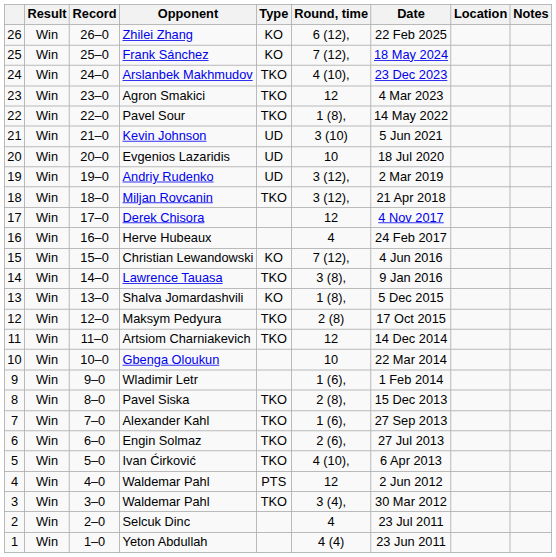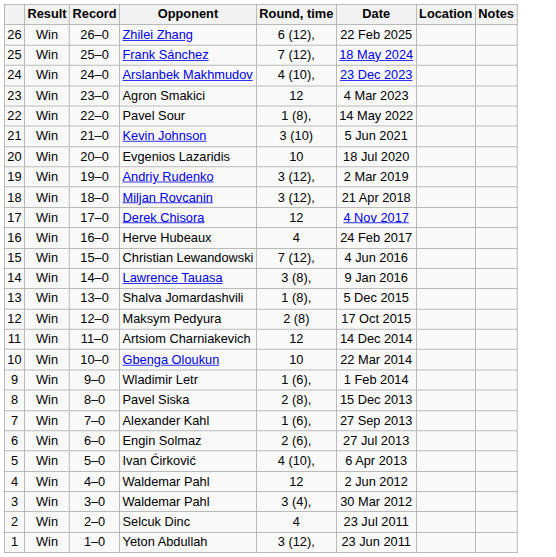 <table class="wikitable" style="text-align:center">
 <tr>
 <th></th>
 <th>Result</th>
 <th>Record</th>
 <th>Opponent</th>
-<th>Type</th>
 <th>Round, time</th>
 <th>Date</th>
 <th>Location</th>
 <th>Notes</th>
 </tr>
 <tr>
 <td>26</td>
 <td>Win</td>
 <td>26–0</td>
 <td style="text-align:left;"><a href='#'>Zhilei Zhang</a></td>
-<td>KO</td>
 <td>6 (12), </td>
 <td>22 Feb 2025</td>
 <td style="text-align:left;"></td>
 <td style="text-align:left;"></td>
 </tr>
 <tr>
 <td>25</td>
 <td>Win</td>
 <td>25–0</td>
 <td style="text-align:left;"><a href='#'>Frank Sánchez</a></td>
-<td>KO</td>
 <td>7 (12), </td>
 <td><a href='#'>18 May 2024</a></td>
 <td style="text-align:left;"></td>
 <td style="text-align:left;"></td>
 </tr>
 <tr>
 <td>24</td>
 <td>Win</td>
 <td>24–0</td>
 <td style="text-align:left;"><a href='#'>Arslanbek Makhmudov</a></td>
-<td>TKO</td>
 <td>4 (10), </td>
 <td><a href='#'>23 Dec 2023</a></td>
 <td style="text-align:left;"></td>
 <td style="text-align:left;"></td>
 </tr>
 <tr>
 <td>23</td>
 <td>Win</td>
 <td>23–0</td>
 <td style="text-align:left;">Agron Smakici</td>
-<td>TKO</td>
 <td>12</td>
 <td>4 Mar 2023</td>
 <td style="text-align:left;"></td>
 <td style="text-align:left;"></td>
 </tr>
 <tr>
 <td>22</td>
 <td>Win</td>
 <td>22–0</td>
 <td style="text-align:left;">Pavel Sour</td>
-<td>TKO</td>
 <td>1 (8), </td>
 <td>14 May 2022</td>
 <td style="text-align:left;"></td>
 <td></td>
 </tr>
 <tr>
 <td>21</td>
 <td>Win</td>
 <td>21–0</td>
 <td style="text-align:left;"><a href='#'>Kevin Johnson</a></td>
-<td>UD</td>
 <td>3 (10)</td>
 <td>5 Jun 2021</td>
 <td style="text-align:left;"></td>
 <td style="text-align:left;"></td>
 </tr>
 <tr>
 <td>20</td>
 <td>Win</td>
 <td>20–0</td>
 <td style="text-align:left;">Evgenios Lazaridis</td>
-<td>UD</td>
 <td>10</td>
 <td>18 Jul 2020</td>
 <td style="text-align:left;"></td>
 <td style="text-align:left;"></td>
 </tr>
 <tr>
 <td>19</td>
 <td>Win</td>
 <td>19–0</td>
 <td style="text-align:left;"><a href='#'>Andriy Rudenko</a></td>
-<td>UD</td>
 <td>3 (12), </td>
 <td>2 Mar 2019</td>
 <td style="text-align:left;"></td>
 <td style="text-align:left;"></td>
 </tr>
 <tr>
 <td>18</td>
 <td>Win</td>
 <td>18–0</td>
 <td style="text-align:left;"><a href='#'>Miljan Rovcanin</a></td>
-<td>TKO</td>
 <td>3 (12), </td>
 <td>21 Apr 2018</td>
 <td style="text-align:left;"></td>
 <td style="text-align:left;"></td>
 </tr>
 <tr>
 <td>17</td>
 <td>Win</td>
 <td>17–0</td>
 <td style="text-align:left;"><a href='#'>Derek Chisora</a></td>
-<td></td>
 <td>12</td>
 <td><a href='#'>4 Nov 2017</a></td>
 <td style="text-align:left;"></td>
 <td style="text-align:left;"></td>
 </tr>
 <tr>
 <td>16</td>
 <td>Win</td>
 <td>16–0</td>
 <td style="text-align:left;">Herve Hubeaux</td>
-<td></td>
 <td>4</td>
 <td>24 Feb 2017</td>
 <td style="text-align:left;"></td>
 <td style="text-align:left;"></td>
 </tr>
 <tr>
 <td>15</td>
 <td>Win</td>
 <td>15–0</td>
 <td style="text-align:left;">Christian Lewandowski</td>
-<td>KO</td>
 <td>7 (12), </td>
 <td>4 Jun 2016</td>
 <td style="text-align:left;"></td>
 <td style="text-align:left;"></td>
 </tr>
 <tr>
 <td>14</td>
 <td>Win</td>
 <td>14–0</td>
 <td style="text-align:left;"><a href='#'>Lawrence Tauasa</a></td>
-<td>TKO</td>
 <td>3 (8), </td>
 <td>9 Jan 2016</td>
 <td style="text-align:left;"></td>
 <td></td>
 </tr>
 <tr>
 <td>13</td>
 <td>Win</td>
 <td>13–0</td>
 <td style="text-align:left;">Shalva Jomardashvili</td>
-<td>KO</td>
 <td>1 (8), </td>
 <td>5 Dec 2015</td>
 <td style="text-align:left;"></td>
 <td></td>
 </tr>
 <tr>
 <td>12</td>
 <td>Win</td>
 <td>12–0</td>
 <td style="text-align:left;">Maksym Pedyura</td>
-<td>TKO</td>
 <td>2 (8)</td>
 <td>17 Oct 2015</td>
 <td style="text-align:left;"></td>
 <td></td>
 </tr>
 <tr>
 <td>11</td>
 <td>Win</td>
 <td>11–0</td>
 <td style="text-align:left;">Artsiom Charniakevich</td>
-<td>TKO</td>
 <td>12</td>
 <td>14 Dec 2014</td>
 <td style="text-align:left;"></td>
 <td></td>
 </tr>
 <tr>
 <td>10</td>
 <td>Win</td>
 <td>10–0</td>
 <td style="text-align:left;"><a href='#'>Gbenga Oloukun</a></td>
-<td></td>
 <td>10</td>
 <td>22 Mar 2014</td>
 <td style="text-align:left;"></td>
 <td style="text-align:left;"></td>
 </tr>
 <tr>
 <td>9</td>
 <td>Win</td>
 <td>9–0</td>
 <td style="text-align:left;">Wladimir Letr</td>
-<td></td>
 <td>1 (6), </td>
 <td>1 Feb 2014</td>
 <td style="text-align:left;"></td>
 <td></td>
 </tr>
 <tr>
 <td>8</td>
 <td>Win</td>
 <td>8–0</td>
 <td style="text-align:left;">Pavel Siska</td>
-<td>TKO</td>
 <td>2 (8), </td>
 <td>15 Dec 2013</td>
 <td style="text-align:left;"></td>
 <td></td>
 </tr>
 <tr>
 <td>7</td>
 <td>Win</td>
 <td>7–0</td>
 <td style="text-align:left;">Alexander Kahl</td>
-<td>TKO</td>
 <td>1 (6), </td>
 <td>27 Sep 2013</td>
 <td style="text-align:left;"></td>
 <td></td>
 </tr>
 <tr>
 <td>6</td>
 <td>Win</td>
 <td>6–0</td>
 <td style="text-align:left;">Engin Solmaz</td>
-<td>TKO</td>
 <td>2 (6), </td>
 <td>27 Jul 2013</td>
 <td style="text-align:left;"></td>
 <td></td>
 </tr>
 <tr>
 <td>5</td>
 <td>Win</td>
 <td>5–0</td>
 <td style="text-align:left;">Ivan Ćirković</td>
-<td>TKO</td>
 <td>4 (10), </td>
 <td>6 Apr 2013</td>
 <td style="text-align:left;"></td>
 <td></td>
 </tr>
 <tr>
 <td>4</td>
 <td>Win</td>
 <td>4–0</td>
 <td style="text-align:left;">Waldemar Pahl</td>
-<td>PTS</td>
 <td>12</td>
 <td>2 Jun 2012</td>
 <td style="text-align:left;"></td>
 <td></td>
 </tr>
 <tr>
 <td>3</td>
 <td>Win</td>
 <td>3–0</td>
 <td style="text-align:left;">Waldemar Pahl</td>
-<td>TKO</td>
 <td>3 (4), </td>
 <td>30 Mar 2012</td>
 <td style="text-align:left;"></td>
 <td></td>
 </tr>
 <tr>
 <td>2</td>
 <td>Win</td>
 <td>2–0</td>
 <td style="text-align:left;">Selcuk Dinc</td>
-<td></td>
 <td>4</td>
 <td>23 Jul 2011</td>
 <td style="text-align:left;"></td>
 <td></td>
 </tr>
 <tr>
 <td>1</td>
 <td>Win</td>
 <td>1–0</td>
 <td style="text-align:left;">Yeton Abdullah</td>
-<td></td>
-<td>4 (4)</td>
+<td>3 (12), </td>
 <td>23 Jun 2011</td>
 <td style="text-align:left;"></td>
 <td></td>
 </tr>
 </table>
